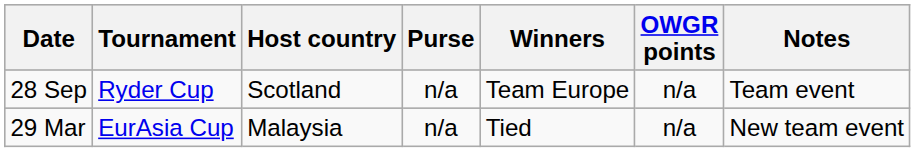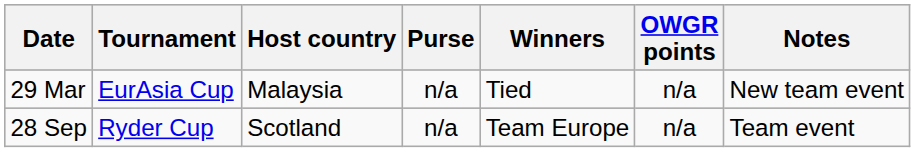 <table class="wikitable" style="font-size:95%">
 <tr>
 <th>Date</th>
 <th>Tournament</th>
 <th>Host country</th>
 <th>Purse</th>
 <th>Winners</th>
 <th><a href='#'>OWGR</a><br>points</th>
 <th>Notes</th>
 </tr>
 <tr>
+<td>29 Mar</td>
+<td><a href='#'>EurAsia Cup</a></td>
+<td>Malaysia</td>
+<td align=center>n/a</td>
+<td>Tied</td>
+<td align=center>n/a</td>
+<td>New team event</td>
+</tr>
+<tr>
 <td>28 Sep</td>
 <td><a href='#'>Ryder Cup</a></td>
 <td>Scotland</td>
 <td align=center>n/a</td>
 <td> Team Europe</td>
 <td align=center>n/a</td>
 <td>Team event</td>
 </tr>
-<tr>
-<td>29 Mar</td>
-<td><a href='#'>EurAsia Cup</a></td>
-<td>Malaysia</td>
-<td align=center>n/a</td>
-<td>Tied</td>
-<td align=center>n/a</td>
-<td>New team event</td>
-</tr>
 </table>
